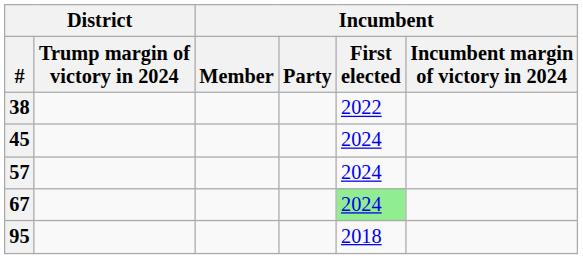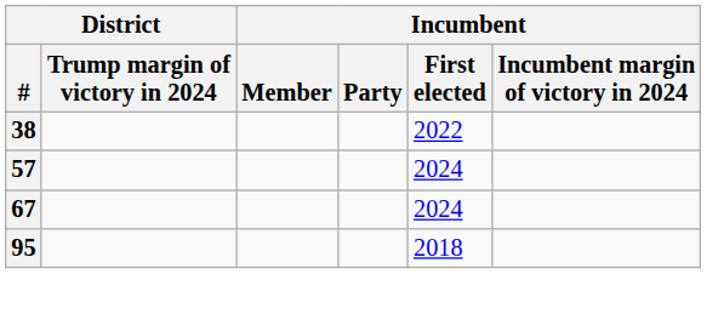 <table class="wikitable sortable">
 <tr>
 <th colspan=2>District</th>
 <th colspan=4>Incumbent</th>
 </tr>
 <tr valign=bottom>
 <th>#</th>
 <th>Trump margin of<br>victory in 2024</th>
 <th>Member</th>
 <th>Party</th>
 <th>First<br>elected</th>
 <th>Incumbent margin<br>of victory in 2024</th>
 </tr>
 <tr>
 <th>38</th>
 <td></td>
 <td></td>
 <td></td>
 <td><a href='#'>2022</a></td>
 <td></td>
 </tr>
 <tr>
-<th>45</th>
-<td></td>
-<td></td>
-<td></td>
-<td><a href='#'>2024</a></td>
-<td></td>
-</tr>
-<tr>
 <th>57</th>
 <td></td>
 <td></td>
 <td></td>
 <td><a href='#'>2024</a></td>
 <td></td>
 </tr>
 <tr>
 <th>67</th>
 <td></td>
 <td></td>
 <td></td>
-<td style="background: lightgreen;"><a href='#'>2024</a></td>
+<td><a href='#'>2024</a></td>
 <td></td>
 </tr>
 <tr>
 <th>95</th>
 <td></td>
 <td></td>
 <td></td>
 <td><a href='#'>2018</a></td>
 <td></td>
 </tr>
 </table>
